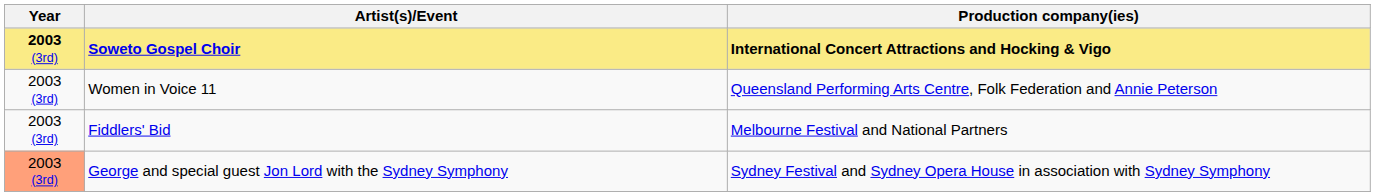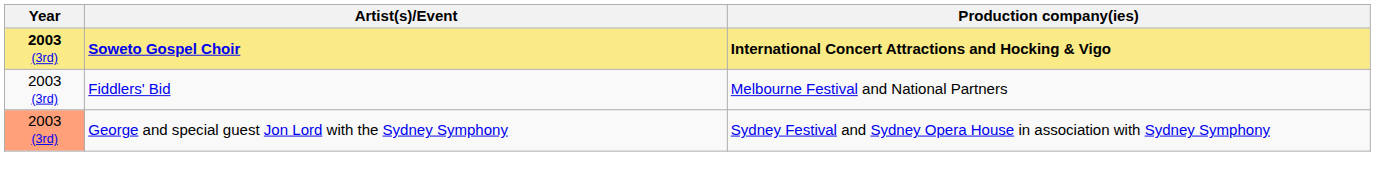 <table class="sortable wikitable">
 <tr>
 <th width="5%">Year</th>
 <th width="40%">Artist(s)/Event</th>
 <th width="40%">Production company(ies)</th>
 </tr>
 <tr style="background:#FAEB86">
 <td align="center"><strong>2003</strong><br><small><a href='#'>(3rd)</a></small></td>
 <td><strong><a href='#'>Soweto Gospel Choir</a></strong></td>
 <td><strong>International Concert Attractions and Hocking & Vigo</strong></td>
 </tr>
 <tr>
 <td align="center">2003<br><small><a href='#'>(3rd)</a></small></td>
-<td>Women in Voice 11</td>
-<td><a href='#'>Queensland Performing Arts Centre</a>, Folk Federation and <a href='#'>Annie Peterson</a></td>
-</tr>
-<tr>
-<td align="center">2003<br><small><a href='#'>(3rd)</a></small></td>
 <td><a href='#'>Fiddlers' Bid</a></td>
 <td><a href='#'>Melbourne Festival</a> and National Partners</td>
 </tr>
 <tr>
 <td align="center" style="background: lightsalmon;">2003<br><small><a href='#'>(3rd)</a></small></td>
 <td><a href='#'>George</a> and special guest <a href='#'>Jon Lord</a> with the <a href='#'>Sydney Symphony</a></td>
 <td><a href='#'>Sydney Festival</a> and <a href='#'>Sydney Opera House</a> in association with <a href='#'>Sydney Symphony</a></td>
 </tr>
 </table>
